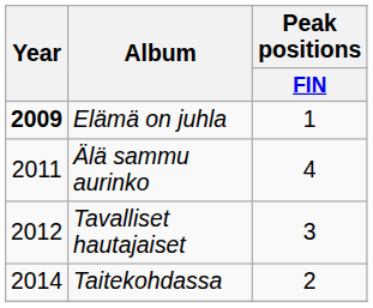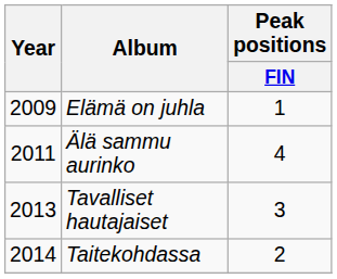 <table class="wikitable">
 <tr>
 <th align="center" rowspan="2" width="10">Year</th>
 <th align="center" rowspan="2" width="120">Album</th>
 <th align="center" colspan="1" width="20">Peak positions</th>
 </tr>
 <tr>
 <th scope="col" style="width:3em;font-size:90%;"><a href='#'>FIN</a><br></th>
 </tr>
 <tr>
-<td style="text-align:center;"><strong>2009</strong></td>
+<td style="text-align:center;">2009</td>
 <td><em>Elämä on juhla</em></td>
 <td style="text-align:center;">1</td>
 </tr>
 <tr>
 <td style="text-align:center;">2011</td>
 <td><em>Älä sammu aurinko</em></td>
 <td style="text-align:center;">4</td>
 </tr>
 <tr>
-<td style="text-align:center;">2012</td>
+<td style="text-align:center;">2013</td>
 <td><em>Tavalliset hautajaiset</em></td>
 <td style="text-align:center;">3</td>
 </tr>
 <tr>
 <td style="text-align:center;">2014</td>
 <td><em>Taitekohdassa</em></td>
 <td style="text-align:center;">2</td>
 </tr>
 <tr>
 </tr>
 </table>
